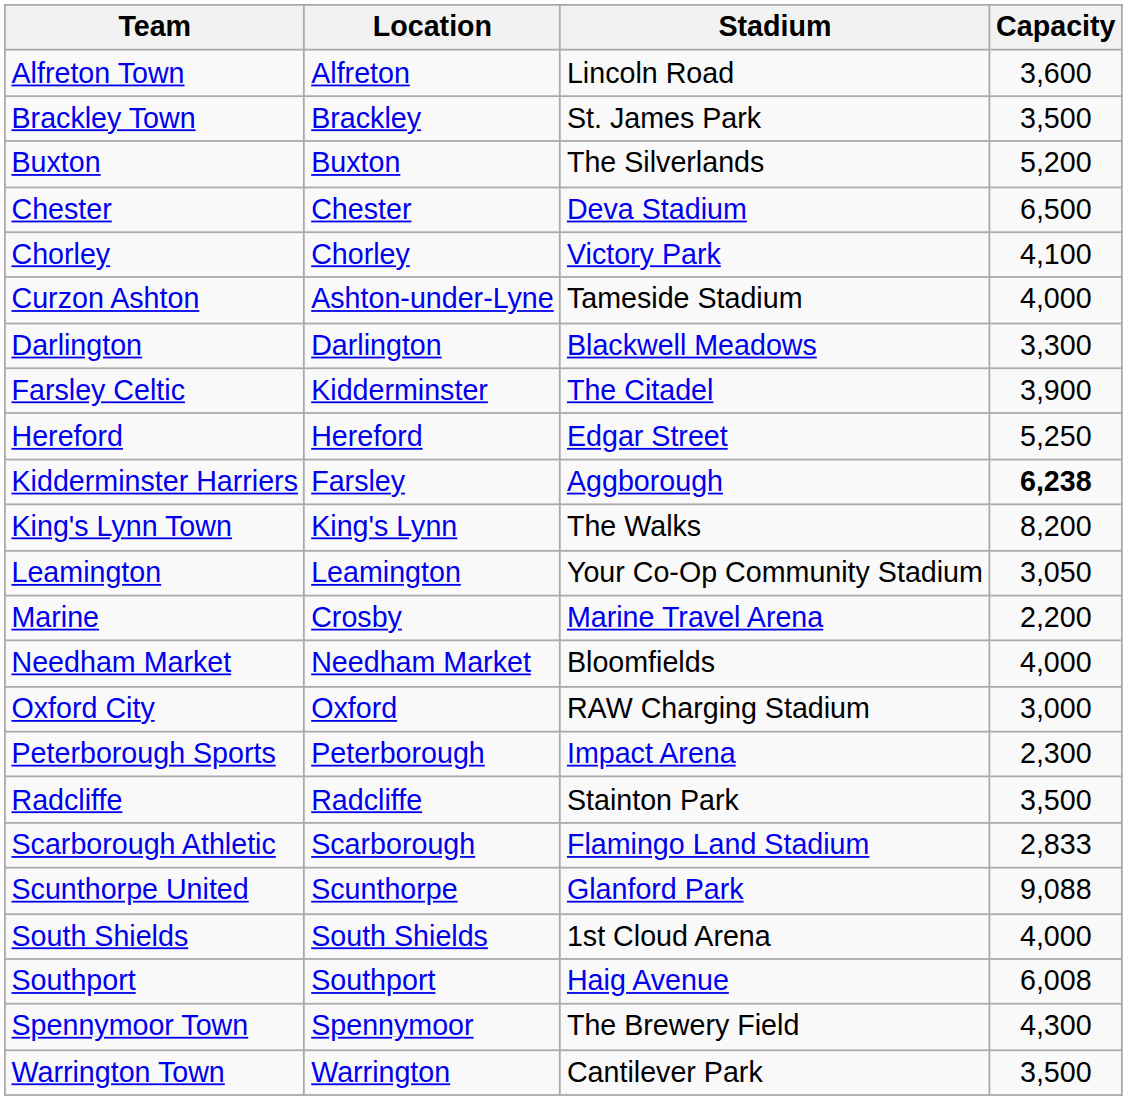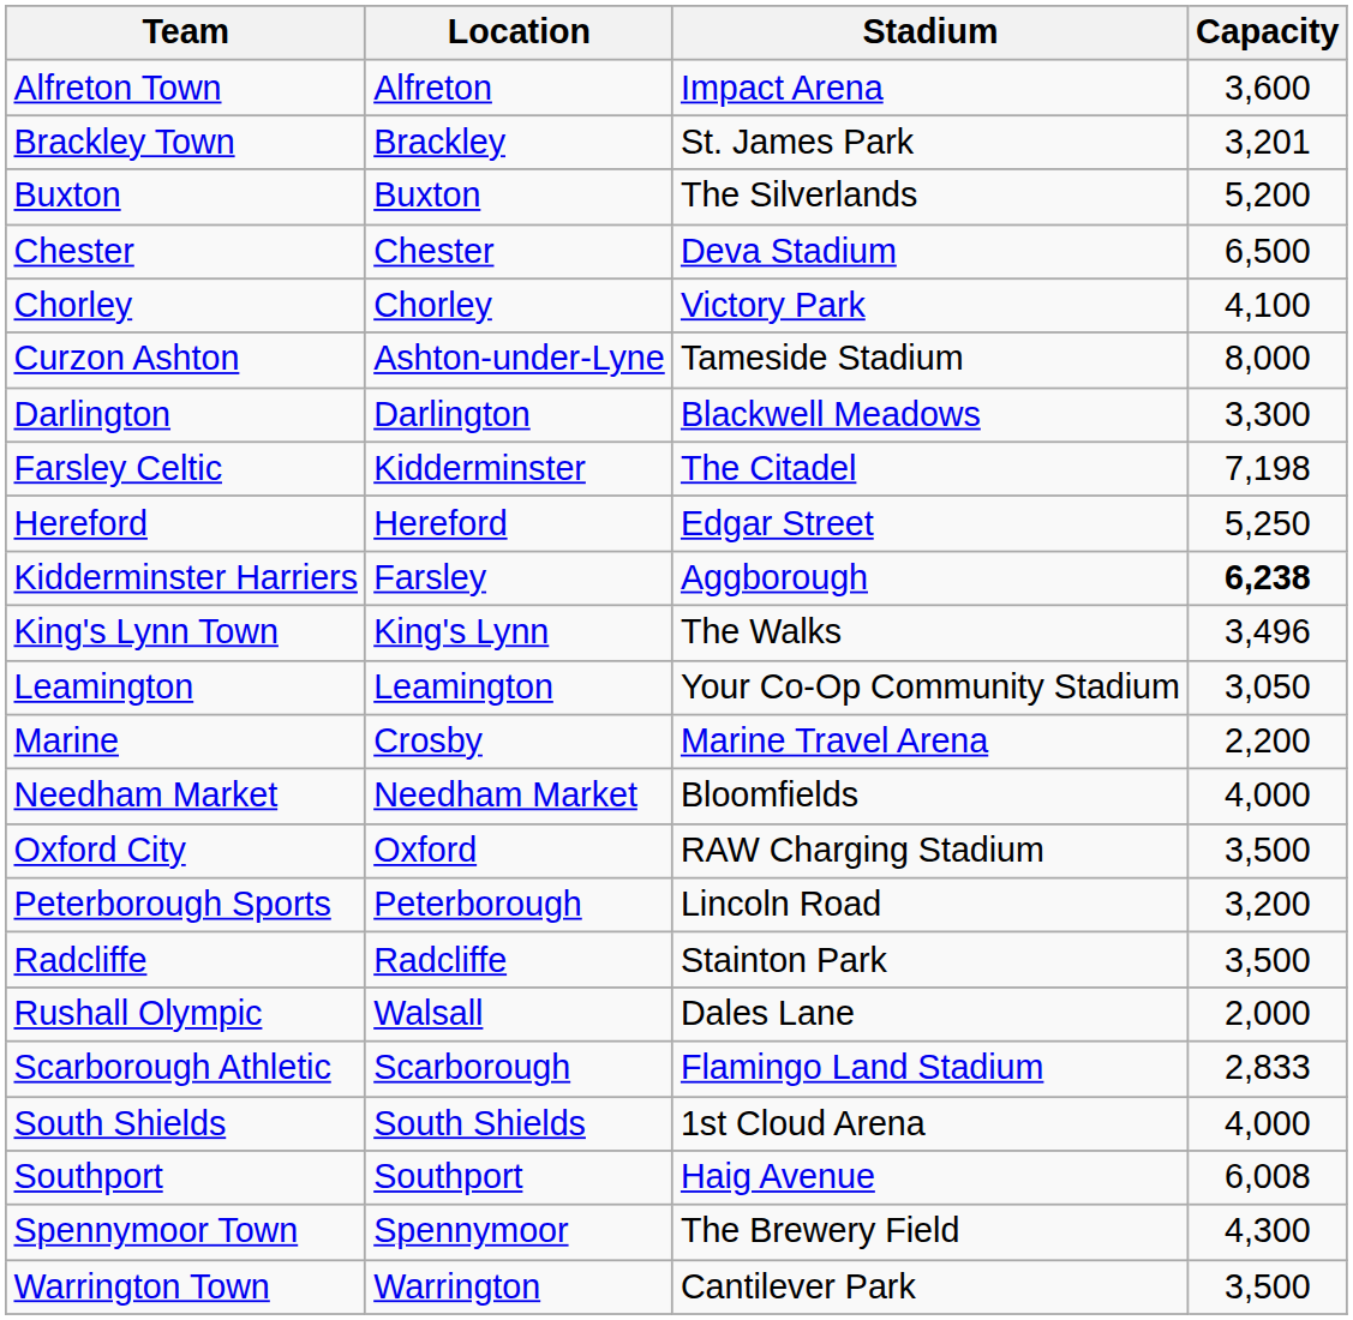 <table class="wikitable sortable">
 <tr>
 <th>Team</th>
 <th>Location</th>
 <th>Stadium</th>
 <th>Capacity</th>
 </tr>
 <tr>
 <td><a href='#'>Alfreton Town</a></td>
 <td><a href='#'>Alfreton</a></td>
-<td>Lincoln Road</td>
+<td><a href='#'>Impact Arena</a></td>
 <td align="center">3,600</td>
 </tr>
 <tr>
 <td><a href='#'>Brackley Town</a></td>
 <td><a href='#'>Brackley</a></td>
 <td>St. James Park</td>
-<td align="center">3,500</td>
+<td align="center">3,201</td>
 </tr>
 <tr>
 <td><a href='#'>Buxton</a></td>
 <td><a href='#'>Buxton</a></td>
 <td>The Silverlands</td>
 <td align="center">5,200</td>
 </tr>
 <tr>
 <td><a href='#'>Chester</a></td>
 <td><a href='#'>Chester</a></td>
 <td><a href='#'>Deva Stadium</a></td>
 <td align="center">6,500</td>
 </tr>
 <tr>
 <td><a href='#'>Chorley</a></td>
 <td><a href='#'>Chorley</a></td>
 <td><a href='#'>Victory Park</a></td>
 <td align="center">4,100</td>
 </tr>
 <tr>
 <td><a href='#'>Curzon Ashton</a></td>
 <td><a href='#'>Ashton-under-Lyne</a></td>
 <td>Tameside Stadium</td>
-<td align="center">4,000</td>
+<td align="center">8,000</td>
 </tr>
 <tr>
 <td><a href='#'>Darlington</a></td>
 <td><a href='#'>Darlington</a></td>
 <td><a href='#'>Blackwell Meadows</a></td>
 <td align="center">3,300</td>
 </tr>
 <tr>
 <td><a href='#'>Farsley Celtic</a></td>
 <td><a href='#'>Kidderminster</a></td>
 <td><a href='#'>The Citadel</a></td>
-<td align="center">3,900</td>
+<td align="center">7,198</td>
 </tr>
 <tr>
 <td><a href='#'>Hereford</a></td>
 <td><a href='#'>Hereford</a></td>
 <td><a href='#'>Edgar Street</a></td>
 <td align="center">5,250</td>
 </tr>
 <tr>
 <td><a href='#'>Kidderminster Harriers</a></td>
 <td><a href='#'>Farsley</a></td>
 <td><a href='#'>Aggborough</a></td>
 <td align="center"><strong>6,238</strong></td>
 </tr>
 <tr>
 <td><a href='#'>King's Lynn Town</a></td>
 <td><a href='#'>King's Lynn</a></td>
 <td>The Walks</td>
-<td align="center">8,200</td>
+<td align="center">3,496</td>
 </tr>
 <tr>
 <td><a href='#'>Leamington</a></td>
 <td><a href='#'>Leamington</a></td>
 <td>Your Co-Op Community Stadium</td>
 <td align="center">3,050</td>
 </tr>
 <tr>
 <td><a href='#'>Marine</a></td>
 <td><a href='#'>Crosby</a></td>
 <td><a href='#'>Marine Travel Arena</a></td>
 <td align="center">2,200</td>
 </tr>
 <tr>
 <td><a href='#'>Needham Market</a></td>
 <td><a href='#'>Needham Market</a></td>
 <td>Bloomfields</td>
 <td align="center">4,000</td>
 </tr>
 <tr>
 <td><a href='#'>Oxford City</a></td>
 <td><a href='#'>Oxford</a> </td>
 <td>RAW Charging Stadium</td>
-<td align="center">3,000</td>
+<td align="center">3,500</td>
 </tr>
 <tr>
 <td><a href='#'>Peterborough Sports</a></td>
 <td><a href='#'>Peterborough</a></td>
-<td><a href='#'>Impact Arena</a></td>
-<td align="center">2,300</td>
+<td>Lincoln Road</td>
+<td align="center">3,200</td>
 </tr>
 <tr>
 <td><a href='#'>Radcliffe</a></td>
 <td><a href='#'>Radcliffe</a></td>
 <td>Stainton Park</td>
 <td align="center">3,500</td>
 </tr>
 <tr>
+<td><a href='#'>Rushall Olympic</a></td>
+<td><a href='#'>Walsall</a> </td>
+<td>Dales Lane</td>
+<td align="center">2,000</td>
+</tr>
+<tr>
 <td><a href='#'>Scarborough Athletic</a></td>
 <td><a href='#'>Scarborough</a></td>
 <td><a href='#'>Flamingo Land Stadium</a></td>
 <td align="center">2,833</td>
-</tr>
-<tr>
-<td><a href='#'>Scunthorpe United</a></td>
-<td><a href='#'>Scunthorpe</a></td>
-<td><a href='#'>Glanford Park</a></td>
-<td align="center">9,088</td>
 </tr>
 <tr>
 <td><a href='#'>South Shields</a></td>
 <td><a href='#'>South Shields</a></td>
 <td>1st Cloud Arena</td>
 <td align="center">4,000</td>
 </tr>
 <tr>
 <td><a href='#'>Southport</a></td>
 <td><a href='#'>Southport</a></td>
 <td><a href='#'>Haig Avenue</a></td>
 <td align="center">6,008</td>
 </tr>
 <tr>
 <td><a href='#'>Spennymoor Town</a></td>
 <td><a href='#'>Spennymoor</a></td>
 <td>The Brewery Field</td>
 <td align="center">4,300</td>
 </tr>
 <tr>
 <td><a href='#'>Warrington Town</a></td>
 <td><a href='#'>Warrington</a></td>
 <td>Cantilever Park</td>
 <td align="center">3,500</td>
 </tr>
 </table>
